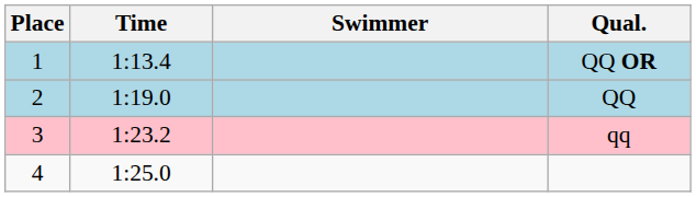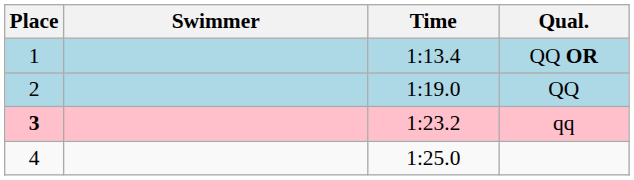 <table class=wikitable style="text-align:center">
 <tr>
 <th>Place</th>
+<th width=220>Swimmer</th>
 <th width=90>Time</th>
-<th width=220>Swimmer</th>
 <th width=90>Qual.</th>
 </tr>
 <tr bgcolor=lightblue>
 <td>1</td>
+<td align=left></td>
 <td>1:13.4</td>
-<td align=left></td>
 <td>QQ <strong>OR</strong></td>
 </tr>
 <tr bgcolor=lightblue>
 <td>2</td>
+<td align=left></td>
 <td>1:19.0</td>
-<td align=left></td>
 <td>QQ</td>
 </tr>
 <tr bgcolor=pink>
-<td>3</td>
+<td><strong>3</strong></td>
+<td align=left></td>
 <td>1:23.2</td>
-<td align=left></td>
 <td>qq</td>
 </tr>
 <tr>
 <td>4</td>
+<td align=left></td>
 <td>1:25.0</td>
-<td align=left></td>
 <td></td>
 </tr>
 </table>
